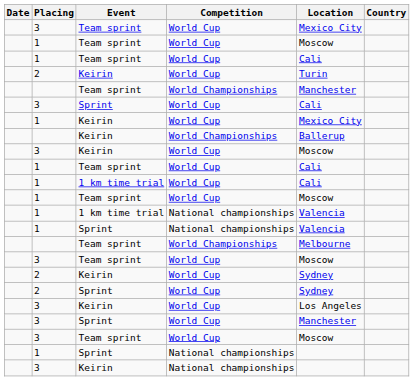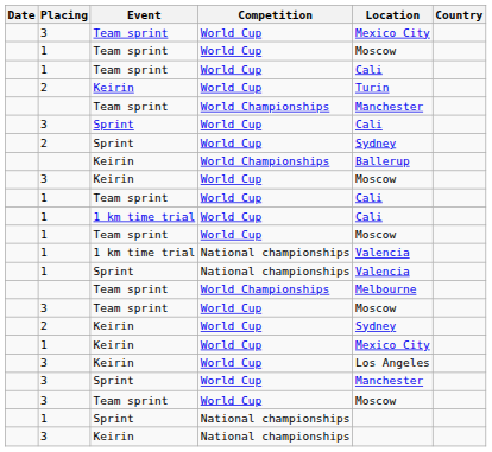 <table class="wikitable sortable">
 <tr>
 <th>Date</th>
 <th>Placing</th>
 <th>Event</th>
 <th>Competition</th>
 <th>Location</th>
 <th>Country</th>
 </tr>
 <tr>
 <td></td>
 <td>3</td>
 <td><a href='#'>Team sprint</a></td>
 <td><a href='#'>World Cup</a></td>
 <td><a href='#'>Mexico City</a></td>
 <td></td>
 </tr>
 <tr>
 <td></td>
 <td>1</td>
 <td>Team sprint</td>
 <td><a href='#'>World Cup</a></td>
 <td>Moscow</td>
 <td></td>
 </tr>
 <tr>
 <td></td>
 <td>1</td>
 <td>Team sprint</td>
 <td><a href='#'>World Cup</a></td>
 <td><a href='#'>Cali</a></td>
 <td></td>
 </tr>
 <tr>
 <td></td>
 <td>2</td>
 <td><a href='#'>Keirin</a></td>
 <td><a href='#'>World Cup</a></td>
 <td><a href='#'>Turin</a></td>
 <td></td>
 </tr>
 <tr>
 <td></td>
 <td></td>
 <td>Team sprint</td>
 <td><a href='#'>World Championships</a></td>
 <td><a href='#'>Manchester</a></td>
 <td></td>
 </tr>
 <tr>
 <td></td>
 <td>3</td>
 <td><a href='#'>Sprint</a></td>
 <td><a href='#'>World Cup</a></td>
 <td><a href='#'>Cali</a></td>
 <td></td>
 </tr>
 <tr>
 <td></td>
-<td>1</td>
-<td>Keirin</td>
+<td>2</td>
+<td>Sprint</td>
 <td><a href='#'>World Cup</a></td>
-<td><a href='#'>Mexico City</a></td>
+<td><a href='#'>Sydney</a></td>
 <td></td>
 </tr>
 <tr>
 <td></td>
 <td></td>
 <td>Keirin</td>
 <td><a href='#'>World Championships</a></td>
 <td><a href='#'>Ballerup</a></td>
 <td></td>
 </tr>
 <tr>
 <td></td>
 <td>3</td>
 <td>Keirin</td>
 <td><a href='#'>World Cup</a></td>
 <td>Moscow</td>
 <td></td>
 </tr>
 <tr>
 <td></td>
 <td>1</td>
 <td>Team sprint</td>
 <td><a href='#'>World Cup</a></td>
 <td><a href='#'>Cali</a></td>
 <td></td>
 </tr>
 <tr>
 <td></td>
 <td>1</td>
 <td><a href='#'>1 km time trial</a></td>
 <td><a href='#'>World Cup</a></td>
 <td><a href='#'>Cali</a></td>
 <td></td>
 </tr>
 <tr>
 <td></td>
 <td>1</td>
 <td>Team sprint</td>
 <td><a href='#'>World Cup</a></td>
 <td>Moscow</td>
 <td></td>
 </tr>
 <tr>
 <td></td>
 <td>1</td>
 <td>1 km time trial</td>
 <td>National championships</td>
 <td><a href='#'>Valencia</a></td>
 <td></td>
 </tr>
 <tr>
 <td></td>
 <td>1</td>
 <td>Sprint</td>
 <td>National championships</td>
 <td><a href='#'>Valencia</a></td>
 <td></td>
 </tr>
 <tr>
 <td></td>
 <td></td>
 <td>Team sprint</td>
 <td><a href='#'>World Championships</a></td>
 <td><a href='#'>Melbourne</a></td>
 <td></td>
 </tr>
 <tr>
 <td></td>
 <td>3</td>
 <td>Team sprint</td>
 <td><a href='#'>World Cup</a></td>
 <td>Moscow</td>
 <td></td>
 </tr>
 <tr>
 <td></td>
 <td>2</td>
 <td>Keirin</td>
 <td><a href='#'>World Cup</a></td>
 <td><a href='#'>Sydney</a></td>
 <td></td>
 </tr>
 <tr>
 <td></td>
-<td>2</td>
-<td>Sprint</td>
+<td>1</td>
+<td>Keirin</td>
 <td><a href='#'>World Cup</a></td>
-<td><a href='#'>Sydney</a></td>
+<td><a href='#'>Mexico City</a></td>
 <td></td>
 </tr>
 <tr>
 <td></td>
 <td>3</td>
 <td>Keirin</td>
 <td><a href='#'>World Cup</a></td>
 <td>Los Angeles</td>
 <td></td>
 </tr>
 <tr>
 <td></td>
 <td>3</td>
 <td>Sprint</td>
 <td><a href='#'>World Cup</a></td>
 <td><a href='#'>Manchester</a></td>
 <td></td>
 </tr>
 <tr>
 <td></td>
 <td>3</td>
 <td>Team sprint</td>
 <td><a href='#'>World Cup</a></td>
 <td>Moscow</td>
 <td></td>
 </tr>
 <tr>
 <td></td>
 <td>1</td>
 <td>Sprint</td>
 <td>National championships</td>
 <td></td>
 <td></td>
 </tr>
 <tr>
 <td></td>
 <td>3</td>
 <td>Keirin</td>
 <td>National championships</td>
 <td></td>
 <td></td>
 </tr>
 </table>
